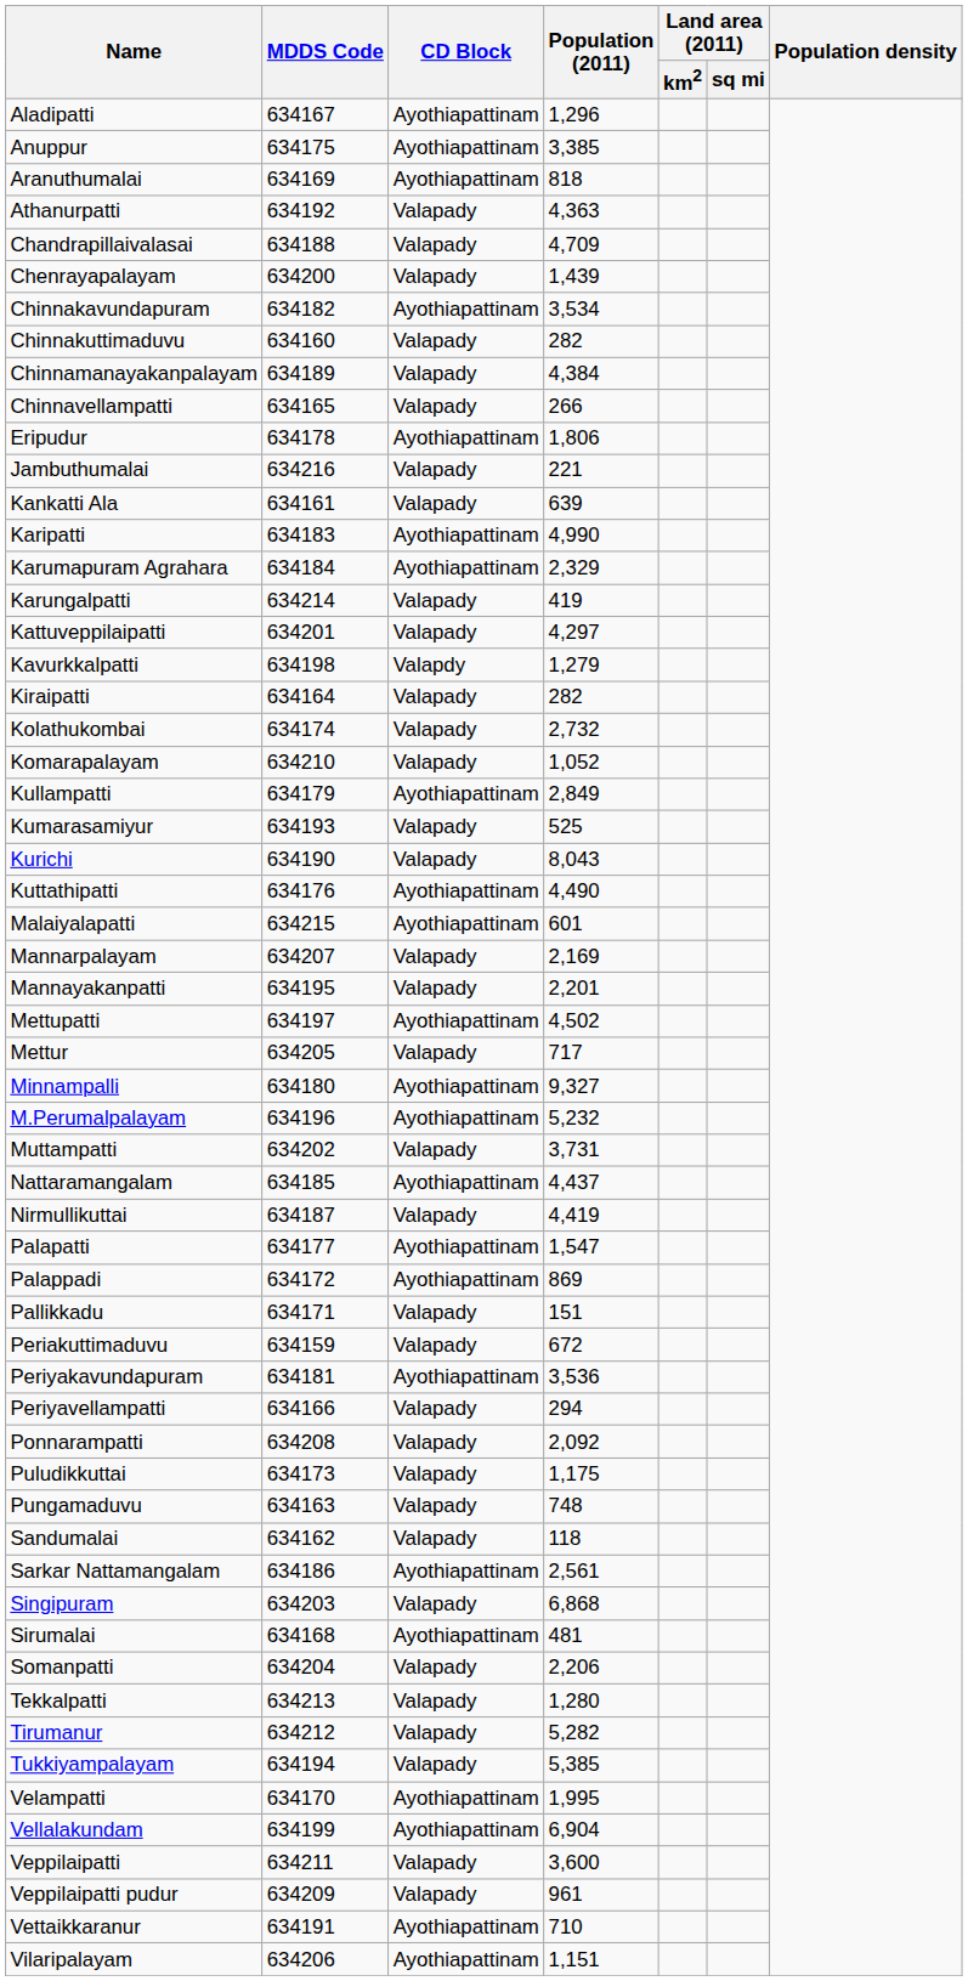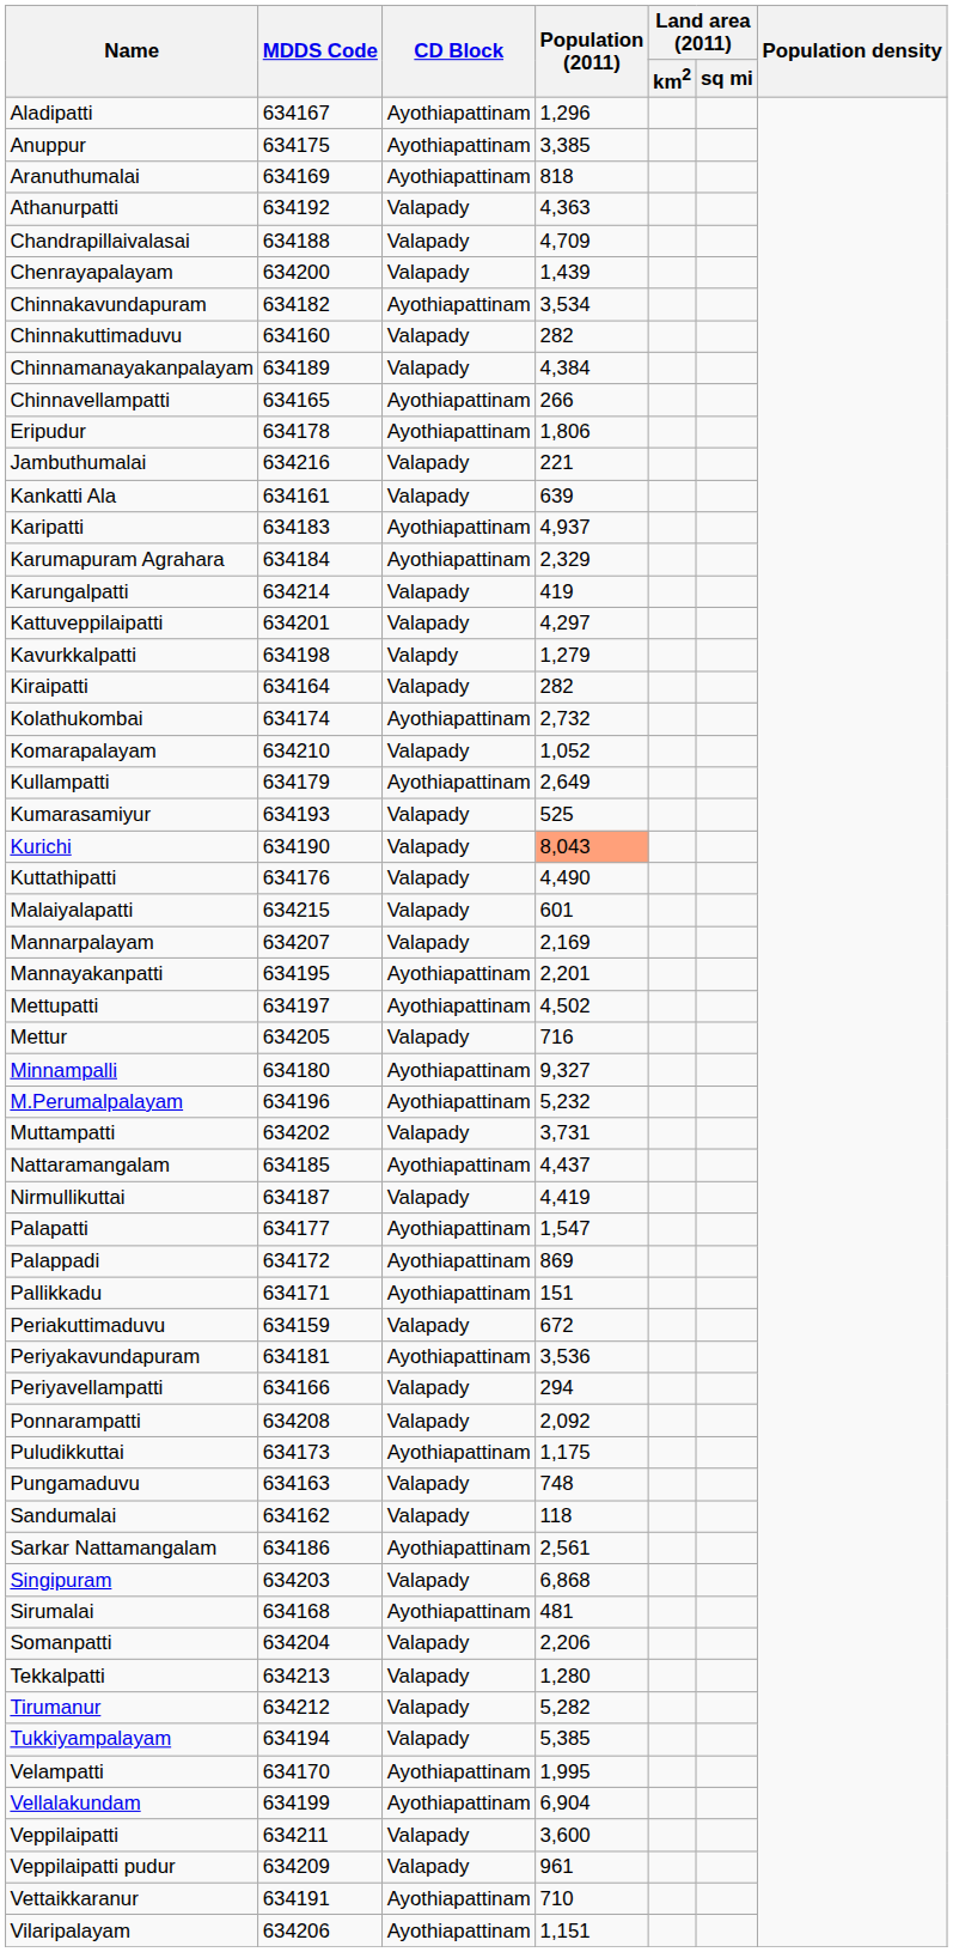 <table class="wikitable sortable plainrowheaders">
 <tr>
 <th scope="col"  rowspan=2>Name</th>
 <th scope="col"  rowspan=2><a href='#'>MDDS Code</a></th>
 <th scope="col"  rowspan=2><a href='#'>CD Block</a></th>
 <th scope="col"  rowspan=2>Population<br>(2011)</th>
 <th scope="col"  colspan=2>Land area<br>(2011)</th>
 <th scope="col"  rowspan=2  data-sort-type="number">Population density</th>
 </tr>
 <tr>
 <th>km<sup>2</sup></th>
 <th>sq mi</th>
 </tr>
 <tr>
 <td scope="row">Aladipatti</td>
 <td>634167</td>
 <td>Ayothiapattinam</td>
 <td>1,296</td>
 <td></td>
 <td></td>
 </tr>
 <tr>
 <td scope="row">Anuppur</td>
 <td>634175</td>
 <td>Ayothiapattinam</td>
 <td>3,385</td>
 <td></td>
 <td></td>
 </tr>
 <tr>
 <td scope="row">Aranuthumalai</td>
 <td>634169</td>
 <td>Ayothiapattinam</td>
 <td>818</td>
 <td></td>
 <td></td>
 </tr>
 <tr>
 <td scope="row">Athanurpatti</td>
 <td>634192</td>
 <td>Valapady</td>
 <td>4,363</td>
 <td></td>
 <td></td>
 </tr>
 <tr>
 <td scope="row">Chandrapillaivalasai</td>
 <td>634188</td>
 <td>Valapady</td>
 <td>4,709</td>
 <td></td>
 <td></td>
 </tr>
 <tr>
 <td scope="row">Chenrayapalayam</td>
 <td>634200</td>
 <td>Valapady</td>
 <td>1,439</td>
 <td></td>
 <td></td>
 </tr>
 <tr>
 <td scope="row">Chinnakavundapuram</td>
 <td>634182</td>
 <td>Ayothiapattinam</td>
 <td>3,534</td>
 <td></td>
 <td></td>
 </tr>
 <tr>
 <td scope="row">Chinnakuttimaduvu</td>
 <td>634160</td>
 <td>Valapady</td>
 <td>282</td>
 <td></td>
 <td></td>
 </tr>
 <tr>
 <td scope="row">Chinnamanayakanpalayam</td>
 <td>634189</td>
 <td>Valapady</td>
 <td>4,384</td>
 <td></td>
 <td></td>
 </tr>
 <tr>
 <td scope="row">Chinnavellampatti</td>
 <td>634165</td>
-<td>Valapady</td>
+<td>Ayothiapattinam</td>
 <td>266</td>
 <td></td>
 <td></td>
 </tr>
 <tr>
 <td scope="row">Eripudur</td>
 <td>634178</td>
 <td>Ayothiapattinam</td>
 <td>1,806</td>
 <td></td>
 <td></td>
 </tr>
 <tr>
 <td scope="row">Jambuthumalai</td>
 <td>634216</td>
 <td>Valapady</td>
 <td>221</td>
 <td></td>
 <td></td>
 </tr>
 <tr>
 <td scope="row">Kankatti Ala</td>
 <td>634161</td>
 <td>Valapady</td>
 <td>639</td>
 <td></td>
 <td></td>
 </tr>
 <tr>
 <td scope="row">Karipatti</td>
 <td>634183</td>
 <td>Ayothiapattinam</td>
-<td>4,990</td>
+<td>4,937</td>
 <td></td>
 <td></td>
 </tr>
 <tr>
 <td scope="row">Karumapuram Agrahara</td>
 <td>634184</td>
 <td>Ayothiapattinam</td>
 <td>2,329</td>
 <td></td>
 <td></td>
 </tr>
 <tr>
 <td scope="row">Karungalpatti</td>
 <td>634214</td>
 <td>Valapady</td>
 <td>419</td>
 <td></td>
 <td></td>
 </tr>
 <tr>
 <td scope="row">Kattuveppilaipatti</td>
 <td>634201</td>
 <td>Valapady</td>
 <td>4,297</td>
 <td></td>
 <td></td>
 </tr>
 <tr>
 <td scope="row">Kavurkkalpatti</td>
 <td>634198</td>
 <td>Valapdy</td>
 <td>1,279</td>
 <td></td>
 <td></td>
 </tr>
 <tr>
 <td scope="row">Kiraipatti</td>
 <td>634164</td>
 <td>Valapady</td>
 <td>282</td>
 <td></td>
 <td></td>
 </tr>
 <tr>
 <td scope="row">Kolathukombai</td>
 <td>634174</td>
-<td>Valapady</td>
+<td>Ayothiapattinam</td>
 <td>2,732</td>
 <td></td>
 <td></td>
 </tr>
 <tr>
 <td scope="row">Komarapalayam</td>
 <td>634210</td>
 <td>Valapady</td>
 <td>1,052</td>
 <td></td>
 <td></td>
 </tr>
 <tr>
 <td scope="row">Kullampatti</td>
 <td>634179</td>
 <td>Ayothiapattinam</td>
-<td>2,849</td>
+<td>2,649</td>
 <td></td>
 <td></td>
 </tr>
 <tr>
 <td scope="row">Kumarasamiyur</td>
 <td>634193</td>
 <td>Valapady</td>
 <td>525</td>
 <td></td>
 <td></td>
 </tr>
 <tr>
 <td scope="row"><a href='#'>Kurichi</a></td>
 <td>634190</td>
 <td>Valapady</td>
-<td>8,043</td>
+<td style="background: lightsalmon;">8,043</td>
 <td></td>
 <td></td>
 </tr>
 <tr>
 <td scope="row">Kuttathipatti</td>
 <td>634176</td>
-<td>Ayothiapattinam</td>
+<td>Valapady</td>
 <td>4,490</td>
 <td></td>
 <td></td>
 </tr>
 <tr>
 <td scope="row">Malaiyalapatti</td>
 <td>634215</td>
-<td>Ayothiapattinam</td>
+<td>Valapady</td>
 <td>601</td>
 <td></td>
 <td></td>
 </tr>
 <tr>
 <td scope="row">Mannarpalayam</td>
 <td>634207</td>
 <td>Valapady</td>
 <td>2,169</td>
 <td></td>
 <td></td>
 </tr>
 <tr>
 <td scope="row">Mannayakanpatti</td>
 <td>634195</td>
-<td>Valapady</td>
+<td>Ayothiapattinam</td>
 <td>2,201</td>
 <td></td>
 <td></td>
 </tr>
 <tr>
 <td scope="row">Mettupatti</td>
 <td>634197</td>
 <td>Ayothiapattinam</td>
 <td>4,502</td>
 <td></td>
 <td></td>
 </tr>
 <tr>
 <td scope="row">Mettur</td>
 <td>634205</td>
 <td>Valapady</td>
-<td>717</td>
+<td>716</td>
 <td></td>
 <td></td>
 </tr>
 <tr>
 <td scope="row"><a href='#'>Minnampalli</a></td>
 <td>634180</td>
 <td>Ayothiapattinam</td>
 <td>9,327</td>
 <td></td>
 <td></td>
 </tr>
 <tr>
 <td scope="row"><a href='#'>M.Perumalpalayam</a></td>
 <td>634196</td>
 <td>Ayothiapattinam</td>
 <td>5,232</td>
 <td></td>
 <td></td>
 </tr>
 <tr>
 <td scope="row">Muttampatti</td>
 <td>634202</td>
 <td>Valapady</td>
 <td>3,731</td>
 <td></td>
 <td></td>
 </tr>
 <tr>
 <td scope="row">Nattaramangalam</td>
 <td>634185</td>
 <td>Ayothiapattinam</td>
 <td>4,437</td>
 <td></td>
 <td></td>
 </tr>
 <tr>
 <td scope="row">Nirmullikuttai</td>
 <td>634187</td>
 <td>Valapady</td>
 <td>4,419</td>
 <td></td>
 <td></td>
 </tr>
 <tr>
 <td scope="row">Palapatti</td>
 <td>634177</td>
 <td>Ayothiapattinam</td>
 <td>1,547</td>
 <td></td>
 <td></td>
 </tr>
 <tr>
 <td scope="row">Palappadi</td>
 <td>634172</td>
 <td>Ayothiapattinam</td>
 <td>869</td>
 <td></td>
 <td></td>
 </tr>
 <tr>
 <td scope="row">Pallikkadu</td>
 <td>634171</td>
-<td>Valapady</td>
+<td>Ayothiapattinam</td>
 <td>151</td>
 <td></td>
 <td></td>
 </tr>
 <tr>
 <td scope="row">Periakuttimaduvu</td>
 <td>634159</td>
 <td>Valapady</td>
 <td>672</td>
 <td></td>
 <td></td>
 </tr>
 <tr>
 <td scope="row">Periyakavundapuram</td>
 <td>634181</td>
 <td>Ayothiapattinam</td>
 <td>3,536</td>
 <td></td>
 <td></td>
 </tr>
 <tr>
 <td scope="row">Periyavellampatti</td>
 <td>634166</td>
 <td>Valapady</td>
 <td>294</td>
 <td></td>
 <td></td>
 </tr>
 <tr>
 <td scope="row">Ponnarampatti</td>
 <td>634208</td>
 <td>Valapady</td>
 <td>2,092</td>
 <td></td>
 <td></td>
 </tr>
 <tr>
 <td scope="row">Puludikkuttai</td>
 <td>634173</td>
-<td>Valapady</td>
+<td>Ayothiapattinam</td>
 <td>1,175</td>
 <td></td>
 <td></td>
 </tr>
 <tr>
 <td scope="row">Pungamaduvu</td>
 <td>634163</td>
 <td>Valapady</td>
 <td>748</td>
 <td></td>
 <td></td>
 </tr>
 <tr>
 <td scope="row">Sandumalai</td>
 <td>634162</td>
 <td>Valapady</td>
 <td>118</td>
 <td></td>
 <td></td>
 </tr>
 <tr>
 <td scope="row">Sarkar Nattamangalam</td>
 <td>634186</td>
 <td>Ayothiapattinam</td>
 <td>2,561</td>
 <td></td>
 <td></td>
 </tr>
 <tr>
 <td scope="row"><a href='#'>Singipuram</a></td>
 <td>634203</td>
 <td>Valapady</td>
 <td>6,868</td>
 <td></td>
 <td></td>
 </tr>
 <tr>
 <td scope="row">Sirumalai</td>
 <td>634168</td>
 <td>Ayothiapattinam</td>
 <td>481</td>
 <td></td>
 <td></td>
 </tr>
 <tr>
 <td scope="row">Somanpatti</td>
 <td>634204</td>
 <td>Valapady</td>
 <td>2,206</td>
 <td></td>
 <td></td>
 </tr>
 <tr>
 <td scope="row">Tekkalpatti</td>
 <td>634213</td>
 <td>Valapady</td>
 <td>1,280</td>
 <td></td>
 <td></td>
 </tr>
 <tr>
 <td scope="row"><a href='#'>Tirumanur</a></td>
 <td>634212</td>
 <td>Valapady</td>
 <td>5,282</td>
 <td></td>
 <td></td>
 </tr>
 <tr>
 <td scope="row"><a href='#'>Tukkiyampalayam</a></td>
 <td>634194</td>
 <td>Valapady</td>
 <td>5,385</td>
 <td></td>
 <td></td>
 </tr>
 <tr>
 <td scope="row">Velampatti</td>
 <td>634170</td>
 <td>Ayothiapattinam</td>
 <td>1,995</td>
 <td></td>
 <td></td>
 </tr>
 <tr>
 <td scope="row"><a href='#'>Vellalakundam</a></td>
 <td>634199</td>
 <td>Ayothiapattinam</td>
 <td>6,904</td>
 <td></td>
 <td></td>
 </tr>
 <tr>
 <td scope="row">Veppilaipatti</td>
 <td>634211</td>
 <td>Valapady</td>
 <td>3,600</td>
 <td></td>
 <td></td>
 </tr>
 <tr>
 <td scope="row">Veppilaipatti pudur</td>
 <td>634209</td>
 <td>Valapady</td>
 <td>961</td>
 <td></td>
 <td></td>
 </tr>
 <tr>
 <td scope="row">Vettaikkaranur</td>
 <td>634191</td>
 <td>Ayothiapattinam</td>
 <td>710</td>
 <td></td>
 <td></td>
 </tr>
 <tr>
 <td scope="row">Vilaripalayam</td>
 <td>634206</td>
 <td>Ayothiapattinam</td>
 <td>1,151</td>
 <td></td>
 <td></td>
 </tr>
 </table>
